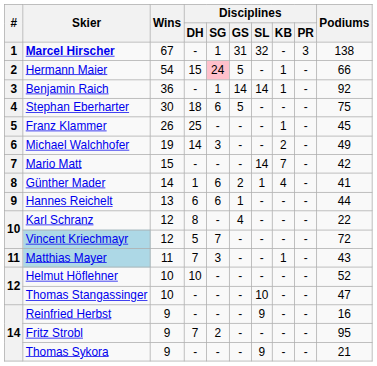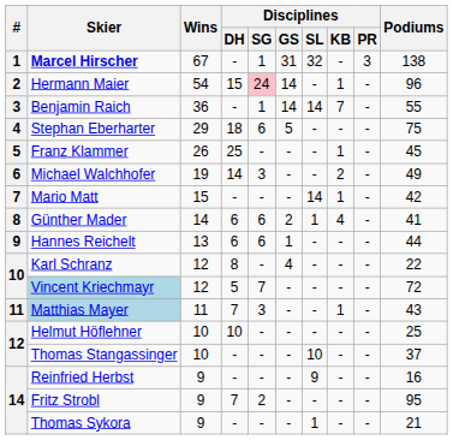 <table class="wikitable">
 <tr>
 <th rowspan=2>#</th>
 <th rowspan=2>Skier</th>
 <th rowspan=2>Wins</th>
 <th colspan=6>Disciplines</th>
 <th rowspan=2>Podiums</th>
 </tr>
 <tr>
 <th>DH</th>
 <th>SG</th>
 <th>GS</th>
 <th>SL</th>
 <th>KB</th>
 <th>PR</th>
 </tr>
 <tr>
 <th align=center>1</th>
 <td><strong><a href='#'>Marcel Hirscher</a></strong></td>
 <td align=center>67</td>
 <td align=center>-</td>
 <td align=center>1</td>
 <td align=center>31</td>
 <td align=center>32</td>
 <td align=center>-</td>
 <td align=center>3</td>
 <td align=center>138</td>
 </tr>
 <tr>
 <th align=center>2</th>
 <td><a href='#'>Hermann Maier</a></td>
 <td align=center>54</td>
 <td align=center>15</td>
 <td align=center style="background: pink;">24</td>
-<td align=center>5</td>
+<td align=center>14</td>
 <td align=center>-</td>
 <td align=center>1</td>
 <td align=center>-</td>
-<td align=center>66</td>
+<td align=center>96</td>
 </tr>
 <tr>
 <th align=center>3</th>
 <td><a href='#'>Benjamin Raich</a></td>
 <td align=center>36</td>
 <td align=center>-</td>
 <td align=center>1</td>
 <td align=center>14</td>
 <td align=center>14</td>
-<td align=center>1</td>
+<td align=center>7</td>
 <td align=center>-</td>
-<td align=center>92</td>
+<td align=center>55</td>
 </tr>
 <tr>
 <th align=center>4</th>
 <td><a href='#'>Stephan Eberharter</a></td>
-<td align=center>30</td>
+<td align=center>29</td>
 <td align=center>18</td>
 <td align=center>6</td>
 <td align=center>5</td>
 <td align=center>-</td>
 <td align=center>-</td>
 <td align=center>-</td>
 <td align=center>75</td>
 </tr>
 <tr>
 <th align=center>5</th>
 <td><a href='#'>Franz Klammer</a></td>
 <td align=center>26</td>
 <td align=center>25</td>
 <td align=center>-</td>
 <td align=center>-</td>
 <td align=center>-</td>
 <td align=center>1</td>
 <td align=center>-</td>
 <td align=center>45</td>
 </tr>
 <tr>
 <th align=center>6</th>
 <td><a href='#'>Michael Walchhofer</a></td>
 <td align=center>19</td>
 <td align=center>14</td>
 <td align=center>3</td>
 <td align=center>-</td>
 <td align=center>-</td>
 <td align=center>2</td>
 <td align=center>-</td>
 <td align=center>49</td>
 </tr>
 <tr>
 <th align=center>7</th>
 <td><a href='#'>Mario Matt</a></td>
 <td align=center>15</td>
 <td align=center>-</td>
 <td align=center>-</td>
 <td align=center>-</td>
 <td align=center>14</td>
-<td align=center>7</td>
+<td align=center>1</td>
 <td align=center>-</td>
 <td align=center>42</td>
 </tr>
 <tr>
 <th align=center>8</th>
 <td><a href='#'>Günther Mader</a></td>
 <td align=center>14</td>
-<td align=center>1</td>
+<td align=center>6</td>
 <td align=center>6</td>
 <td align=center>2</td>
 <td align=center>1</td>
 <td align=center>4</td>
 <td align=center>-</td>
 <td align=center>41</td>
 </tr>
 <tr>
 <th align=center>9</th>
 <td><a href='#'>Hannes Reichelt</a></td>
 <td align=center>13</td>
 <td align=center>6</td>
 <td align=center>6</td>
 <td align=center>1</td>
 <td align=center>-</td>
 <td align=center>-</td>
 <td align=center>-</td>
 <td align=center>44</td>
 </tr>
 <tr>
 <th align=center rowspan=2>10</th>
 <td><a href='#'>Karl Schranz</a></td>
 <td align=center>12</td>
 <td align=center>8</td>
 <td align=center>-</td>
 <td align=center>4</td>
 <td align=center>-</td>
 <td align=center>-</td>
 <td align=center>-</td>
 <td align=center>22</td>
 </tr>
 <tr>
 <td bgcolor=lightblue><a href='#'>Vincent Kriechmayr</a></td>
 <td align=center>12</td>
 <td align=center>5</td>
 <td align=center>7</td>
 <td align=center>-</td>
 <td align=center>-</td>
 <td align=center>-</td>
 <td align=center>-</td>
 <td align=center>72</td>
 </tr>
 <tr>
 <th align=center>11</th>
 <td bgcolor=lightblue><a href='#'>Matthias Mayer</a></td>
 <td align=center>11</td>
 <td align=center>7</td>
 <td align=center>3</td>
 <td align=center>-</td>
 <td align=center>-</td>
 <td align=center>1</td>
 <td align=center>-</td>
 <td align=center>43</td>
 </tr>
 <tr>
 <th rowspan=2 align=center>12</th>
 <td><a href='#'>Helmut Höflehner</a></td>
 <td align=center>10</td>
 <td align=center>10</td>
 <td align=center>-</td>
 <td align=center>-</td>
 <td align=center>-</td>
 <td align=center>-</td>
 <td align=center>-</td>
-<td align=center>52</td>
+<td align=center>25</td>
 </tr>
 <tr>
 <td><a href='#'>Thomas Stangassinger</a></td>
 <td align=center>10</td>
 <td align=center>-</td>
 <td align=center>-</td>
 <td align=center>-</td>
 <td align=center>10</td>
 <td align=center>-</td>
 <td align=center>-</td>
-<td align=center>47</td>
+<td align=center>37</td>
 </tr>
 <tr>
 <th rowspan=4 align=center>14</th>
 <td><a href='#'>Reinfried Herbst</a></td>
 <td align=center>9</td>
 <td align=center>-</td>
 <td align=center>-</td>
 <td align=center>-</td>
 <td align=center>9</td>
 <td align=center>-</td>
 <td align=center>-</td>
 <td align=center>16</td>
 </tr>
 <tr>
 <td><a href='#'>Fritz Strobl</a></td>
 <td align=center>9</td>
 <td align=center>7</td>
 <td align=center>2</td>
 <td align=center>-</td>
 <td align=center>-</td>
 <td align=center>-</td>
 <td align=center>-</td>
 <td align=center>95</td>
 </tr>
 <tr>
 <td><a href='#'>Thomas Sykora</a></td>
 <td align=center>9</td>
 <td align=center>-</td>
 <td align=center>-</td>
 <td align=center>-</td>
-<td align=center>9</td>
+<td align=center>1</td>
 <td align=center>-</td>
 <td align=center>-</td>
 <td align=center>21</td>
 </tr>
 </table>
